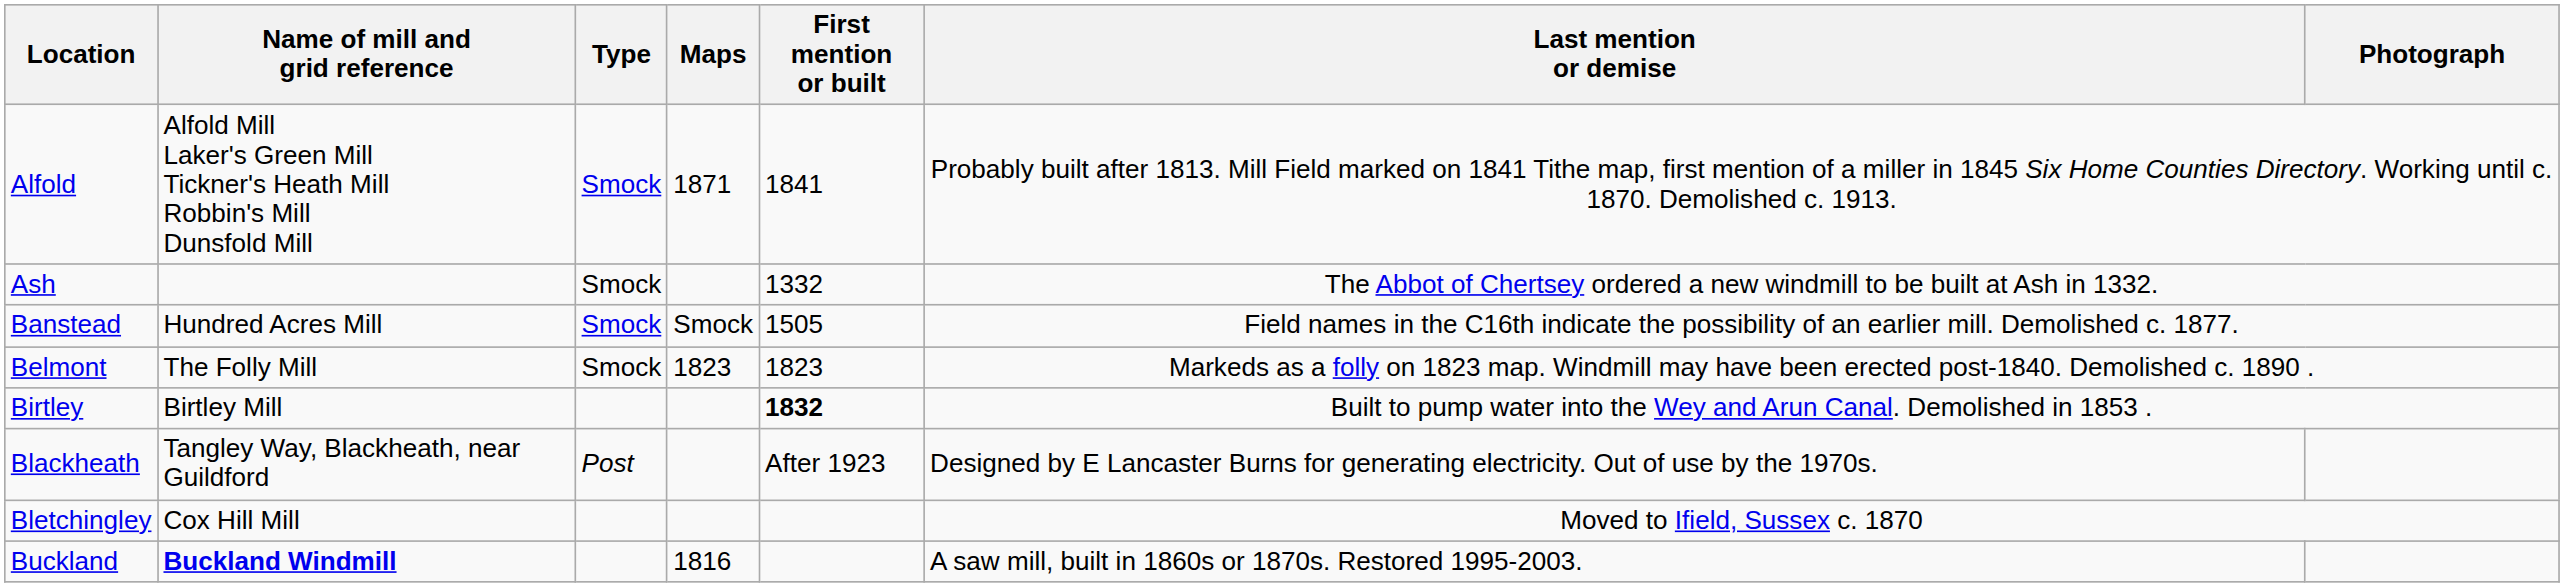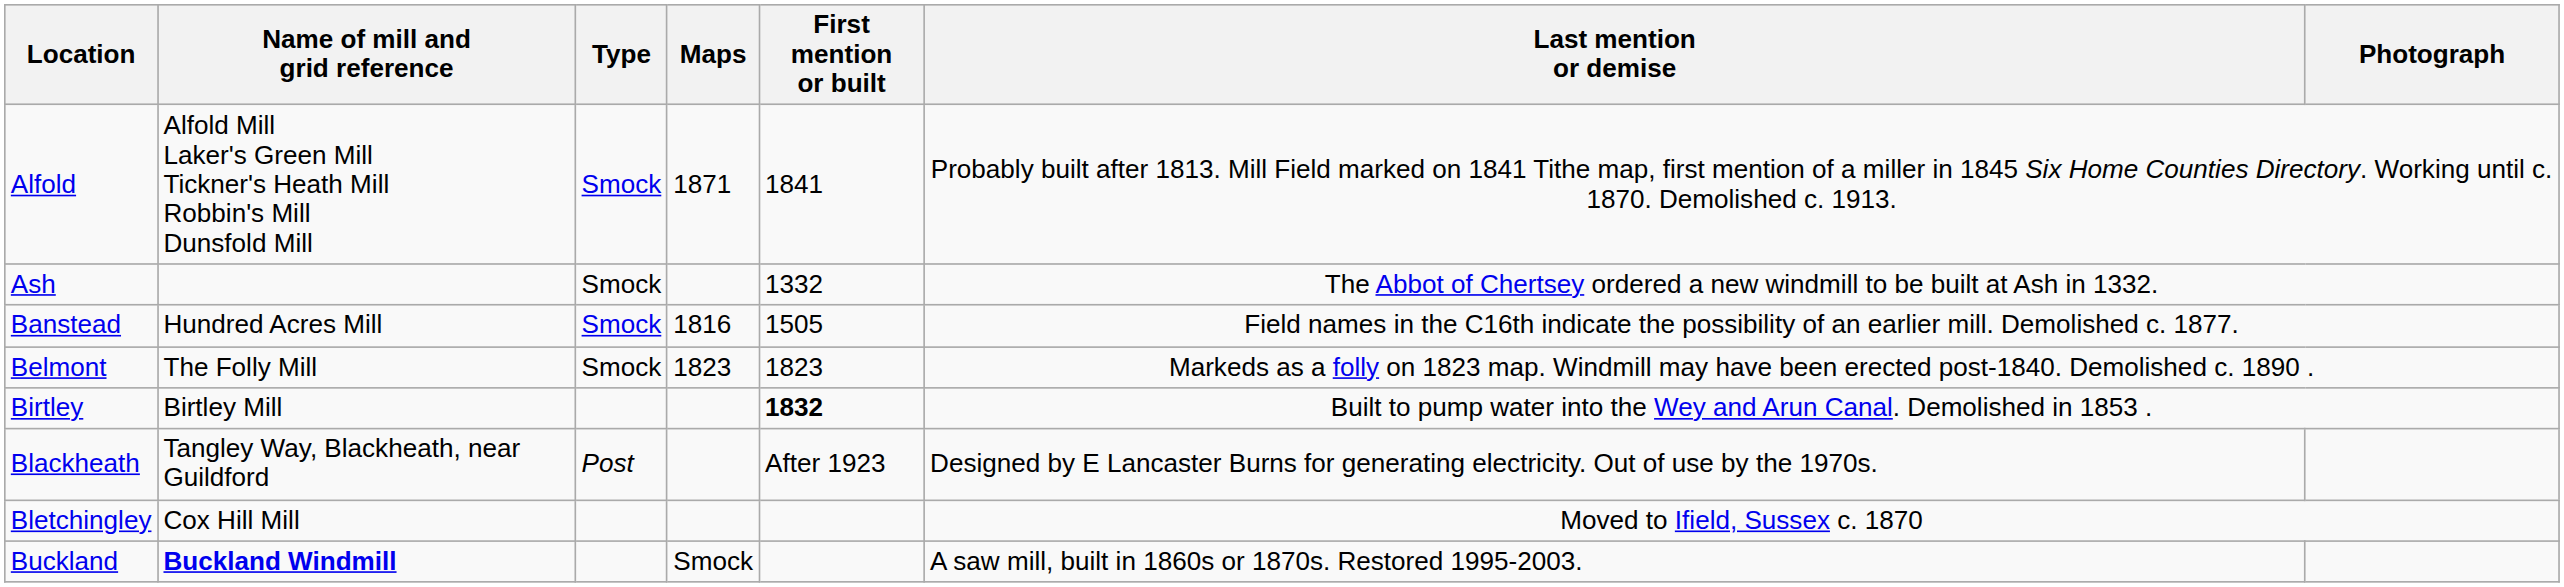 <table class="wikitable">
 <tr>
 <th>Location</th>
 <th>Name of mill and<br>grid reference</th>
 <th>Type</th>
 <th>Maps</th>
 <th>First mention<br>or built</th>
 <th>Last mention<br> or demise</th>
 <th>Photograph</th>
 </tr>
 <tr>
 <td><a href='#'>Alfold</a></td>
 <td>Alfold Mill<br>Laker's Green Mill<br>Tickner's Heath Mill<br>Robbin's Mill<br>Dunsfold Mill<br></td>
 <td><a href='#'>Smock</a></td>
 <td>1871</td>
 <td>1841</td>
 <td colspan="2" style="text-align:center;">Probably built after 1813. Mill Field marked on 1841 Tithe map, first mention of a miller in 1845 <em>Six Home Counties Directory</em>. Working until c. 1870. Demolished c. 1913.</td>
 </tr>
 <tr>
 <td><a href='#'>Ash</a></td>
 <td></td>
 <td>Smock</td>
 <td></td>
 <td>1332</td>
 <td colspan="2" style="text-align:center;">The <a href='#'>Abbot of Chertsey</a> ordered a new windmill to be built at Ash in 1332.</td>
 </tr>
 <tr>
 <td><a href='#'>Banstead</a></td>
 <td>Hundred Acres Mill<br></td>
 <td><a href='#'>Smock</a></td>
-<td>Smock</td>
+<td>1816</td>
 <td>1505</td>
 <td colspan="2" style="text-align:center;">Field names in the C16th indicate the possibility of an earlier mill.  Demolished c. 1877.</td>
 </tr>
 <tr>
 <td><a href='#'>Belmont</a></td>
 <td>The Folly Mill<br></td>
 <td>Smock</td>
 <td>1823</td>
 <td>1823</td>
 <td colspan="2" style="text-align:center;">Markeds as a <a href='#'>folly</a> on 1823 map. Windmill may have been erected post-1840. Demolished c. 1890 .</td>
 </tr>
 <tr>
 <td><a href='#'>Birtley</a></td>
 <td>Birtley Mill<br></td>
 <td></td>
 <td></td>
 <td><strong>1832</strong></td>
 <td colspan="2" style="text-align:center;">Built to pump water into the <a href='#'>Wey and Arun Canal</a>. Demolished in 1853 .</td>
 </tr>
 <tr>
 <td><a href='#'>Blackheath</a></td>
 <td>Tangley Way, Blackheath, near Guildford</td>
 <td><em>Post</em></td>
 <td></td>
 <td>After 1923</td>
 <td>Designed by E Lancaster Burns for generating electricity. Out of use by the 1970s.</td>
 </tr>
 <tr>
 <td><a href='#'>Bletchingley</a></td>
 <td>Cox Hill Mill</td>
 <td></td>
 <td></td>
 <td></td>
 <td colspan="2" style="text-align:center;">Moved to <a href='#'>Ifield, Sussex</a> c. 1870</td>
 </tr>
 <tr>
 <td><a href='#'>Buckland</a></td>
 <td><strong><a href='#'>Buckland Windmill</a></strong><br> </td>
 <td></td>
-<td>1816</td>
+<td>Smock</td>
 <td></td>
 <td>A saw mill, built in 1860s or 1870s. Restored 1995-2003.</td>
 <td></td>
 </tr>
 </table>
